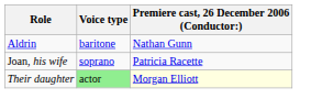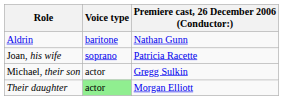 <table class="wikitable">
 <tr>
 <th>Role</th>
 <th>Voice type</th>
 <th>Premiere cast, 26 December 2006<br>(Conductor:)</th>
 </tr>
 <tr>
 <td><a href='#'>Aldrin</a></td>
 <td><a href='#'>baritone</a></td>
 <td><a href='#'>Nathan Gunn</a></td>
 </tr>
 <tr>
 <td>Joan, <em>his wife</em></td>
 <td><a href='#'>soprano</a></td>
 <td><a href='#'>Patricia Racette</a></td>
 </tr>
 <tr>
+<td>Michael, <em>their son</em></td>
+<td>actor</td>
+<td><a href='#'>Gregg Sulkin</a></td>
+</tr>
+<tr>
 <td><em>Their daughter</em></td>
 <td style="background: lightgreen;">actor</td>
-<td style="background: lightyellow;"><a href='#'>Morgan Elliott</a></td>
+<td><a href='#'>Morgan Elliott</a></td>
 </tr>
 </table>
